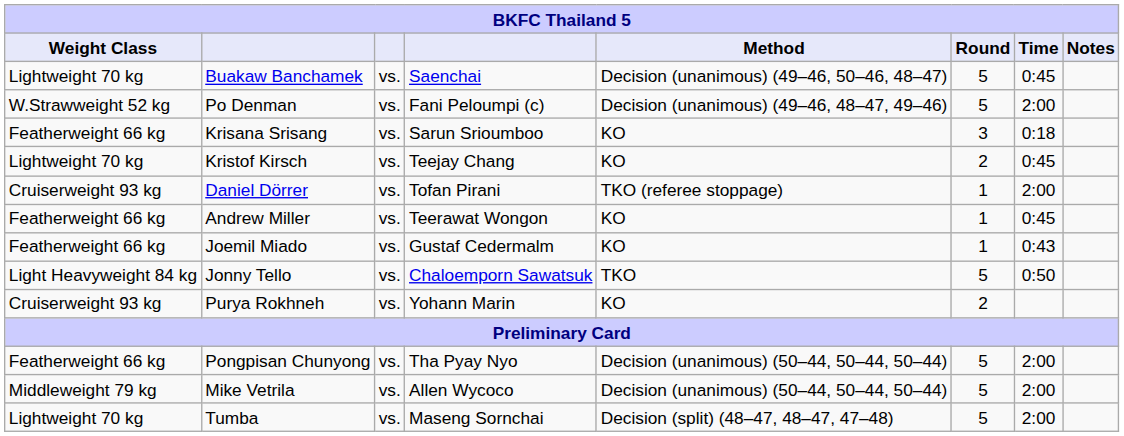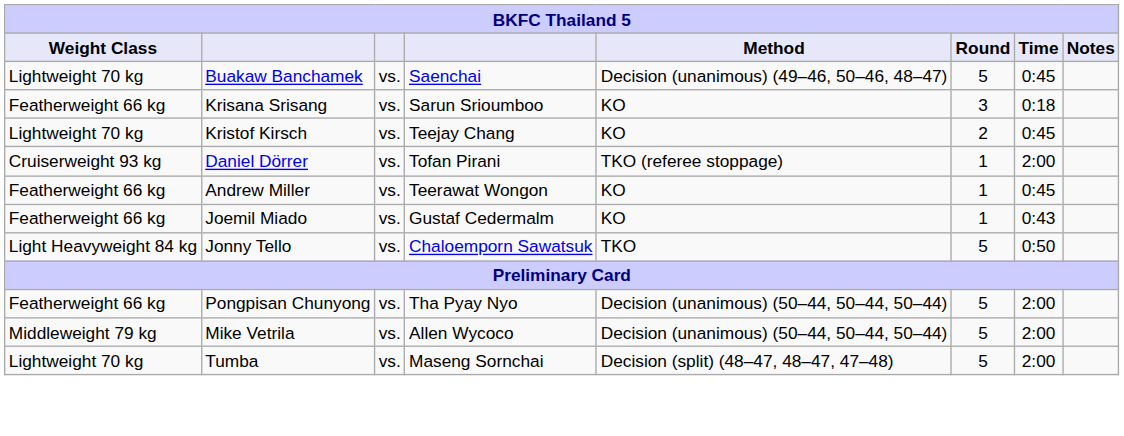 <table class="wikitable" style="font-size: 80%;">
 <tr>
 <th colspan="8" style="background-color: #ccf; color: #000080; text-align: center;"><strong>BKFC Thailand 5</strong></th>
 </tr>
 <tr>
 <th colspan="1" style="background-color: #E6E8FA; color: #000000; text-align: center;">Weight Class</th>
 <th colspan="1" style="background-color: #E6E8FA; color: #000000; text-align: center;"></th>
 <th colspan="1" style="background-color: #E6E8FA; color: #000000; text-align: center;"></th>
 <th colspan="1" style="background-color: #E6E8FA; color: #000000; text-align: center;"></th>
 <th colspan="1" style="background-color: #E6E8FA; color: #000000; text-align: center;">Method</th>
 <th colspan="1" style="background-color: #E6E8FA; color: #000000; text-align: center;">Round</th>
 <th colspan="1" style="background-color: #E6E8FA; color: #000000; text-align: center;">Time</th>
 <th colspan="1" style="background-color: #E6E8FA; color: #000000; text-align: center;">Notes</th>
 </tr>
 <tr>
 <td>Lightweight 70 kg</td>
 <td> <a href='#'>Buakaw Banchamek</a></td>
 <td align=center>vs.</td>
 <td> <a href='#'>Saenchai</a></td>
 <td>Decision (unanimous) (49–46, 50–46, 48–47)</td>
 <td align=center>5</td>
 <td align=center>0:45</td>
-<td></td>
-</tr>
-<tr>
-<td>W.Strawweight 52 kg</td>
-<td> Po Denman</td>
-<td align=center>vs.</td>
-<td> Fani Peloumpi (c)</td>
-<td>Decision (unanimous) (49–46, 48–47, 49–46)</td>
-<td align=center>5</td>
-<td align=center>2:00</td>
 <td></td>
 </tr>
 <tr>
 <td>Featherweight 66 kg</td>
 <td> Krisana Srisang</td>
 <td align=center>vs.</td>
 <td> Sarun Srioumboo</td>
 <td>KO</td>
 <td align=center>3</td>
 <td align=center>0:18</td>
 <td></td>
 </tr>
 <tr>
 <td>Lightweight 70 kg</td>
 <td> Kristof Kirsch</td>
 <td align=center>vs.</td>
 <td> Teejay Chang</td>
 <td>KO</td>
 <td align=center>2</td>
 <td align=center>0:45</td>
 <td></td>
 </tr>
 <tr>
 <td>Cruiserweight 93 kg</td>
 <td> <a href='#'>Daniel Dörrer</a></td>
 <td align=center>vs.</td>
 <td> Tofan Pirani</td>
 <td>TKO (referee stoppage)</td>
 <td align=center>1</td>
 <td align=center>2:00</td>
 <td></td>
 </tr>
 <tr>
 <td>Featherweight 66 kg</td>
 <td> Andrew Miller</td>
 <td align=center>vs.</td>
 <td> Teerawat Wongon</td>
 <td>KO</td>
 <td align=center>1</td>
 <td align=center>0:45</td>
 <td></td>
 </tr>
 <tr>
 <td>Featherweight 66 kg</td>
 <td> Joemil Miado</td>
 <td align=center>vs.</td>
 <td> Gustaf Cedermalm</td>
 <td>KO</td>
 <td align=center>1</td>
 <td align=center>0:43</td>
 <td></td>
 </tr>
 <tr>
 <td>Light Heavyweight 84 kg</td>
 <td> Jonny Tello</td>
 <td align=center>vs.</td>
 <td> <a href='#'>Chaloemporn Sawatsuk</a></td>
 <td>TKO</td>
 <td align=center>5</td>
 <td align=center>0:50</td>
 <td></td>
 </tr>
 <tr>
-<td>Cruiserweight 93 kg</td>
-<td> Purya Rokhneh</td>
-<td align=center>vs.</td>
-<td> Yohann Marin</td>
-<td>KO</td>
-<td align=center>2</td>
-<td align=center></td>
-<td></td>
-</tr>
-<tr>
 <th colspan="8" style="background-color: #ccf; color: #000080; text-align: center;"><strong>Preliminary Card</strong></th>
 </tr>
 <tr>
 <td>Featherweight 66 kg</td>
 <td> Pongpisan Chunyong</td>
 <td align=center>vs.</td>
 <td> Tha Pyay Nyo</td>
 <td>Decision (unanimous) (50–44, 50–44, 50–44)</td>
 <td align=center>5</td>
 <td align=center>2:00</td>
 <td></td>
 </tr>
 <tr>
 <td>Middleweight 79 kg</td>
 <td> Mike Vetrila</td>
 <td align=center>vs.</td>
 <td> Allen Wycoco</td>
 <td>Decision (unanimous) (50–44, 50–44, 50–44)</td>
 <td align=center>5</td>
 <td align=center>2:00</td>
 <td></td>
 </tr>
 <tr>
 <td>Lightweight 70 kg</td>
 <td> Tumba</td>
 <td align=center>vs.</td>
 <td> Maseng Sornchai</td>
 <td>Decision (split) (48–47, 48–47, 47–48)</td>
 <td align=center>5</td>
 <td align=center>2:00</td>
 <td></td>
 </tr>
 </table>
